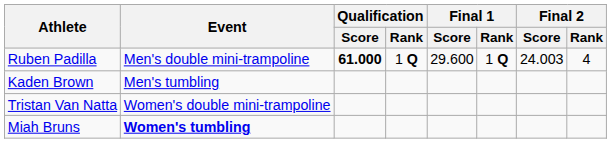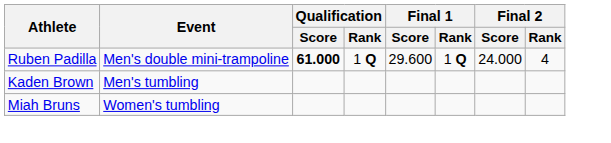 <table class=wikitable style=font-size:90%;text-align:center>
 <tr>
 <th rowspan=2>Athlete</th>
 <th rowspan=2>Event</th>
 <th colspan=2>Qualification</th>
 <th colspan=2>Final 1</th>
 <th colspan=2>Final 2</th>
 </tr>
 <tr style=font-size:95%>
 <th>Score</th>
 <th>Rank</th>
 <th>Score</th>
 <th>Rank</th>
 <th>Score</th>
 <th>Rank</th>
 </tr>
 <tr>
 <td align=left><a href='#'>Ruben Padilla</a></td>
 <td align=left><a href='#'>Men's double mini-trampoline</a></td>
 <td><strong>61.000</strong></td>
 <td>1 <strong>Q</strong></td>
 <td>29.600</td>
 <td>1 <strong>Q</strong></td>
-<td>24.003</td>
+<td>24.000</td>
 <td>4</td>
 </tr>
 <tr>
 <td align=left><a href='#'>Kaden Brown</a></td>
 <td align=left><a href='#'>Men's tumbling</a></td>
 <td></td>
 <td></td>
 <td></td>
 <td></td>
 <td></td>
 <td></td>
 </tr>
 <tr>
-<td align=left><a href='#'>Tristan Van Natta</a></td>
-<td align=left><a href='#'>Women's double mini-trampoline</a></td>
-<td></td>
-<td></td>
-<td></td>
-<td></td>
-<td></td>
-<td></td>
-</tr>
-<tr>
 <td align=left><a href='#'>Miah Bruns</a></td>
-<td align=left><strong><a href='#'>Women's tumbling</a></strong></td>
+<td align=left><a href='#'>Women's tumbling</a></td>
 <td></td>
 <td></td>
 <td></td>
 <td></td>
 <td></td>
 <td></td>
 </tr>
 </table>
